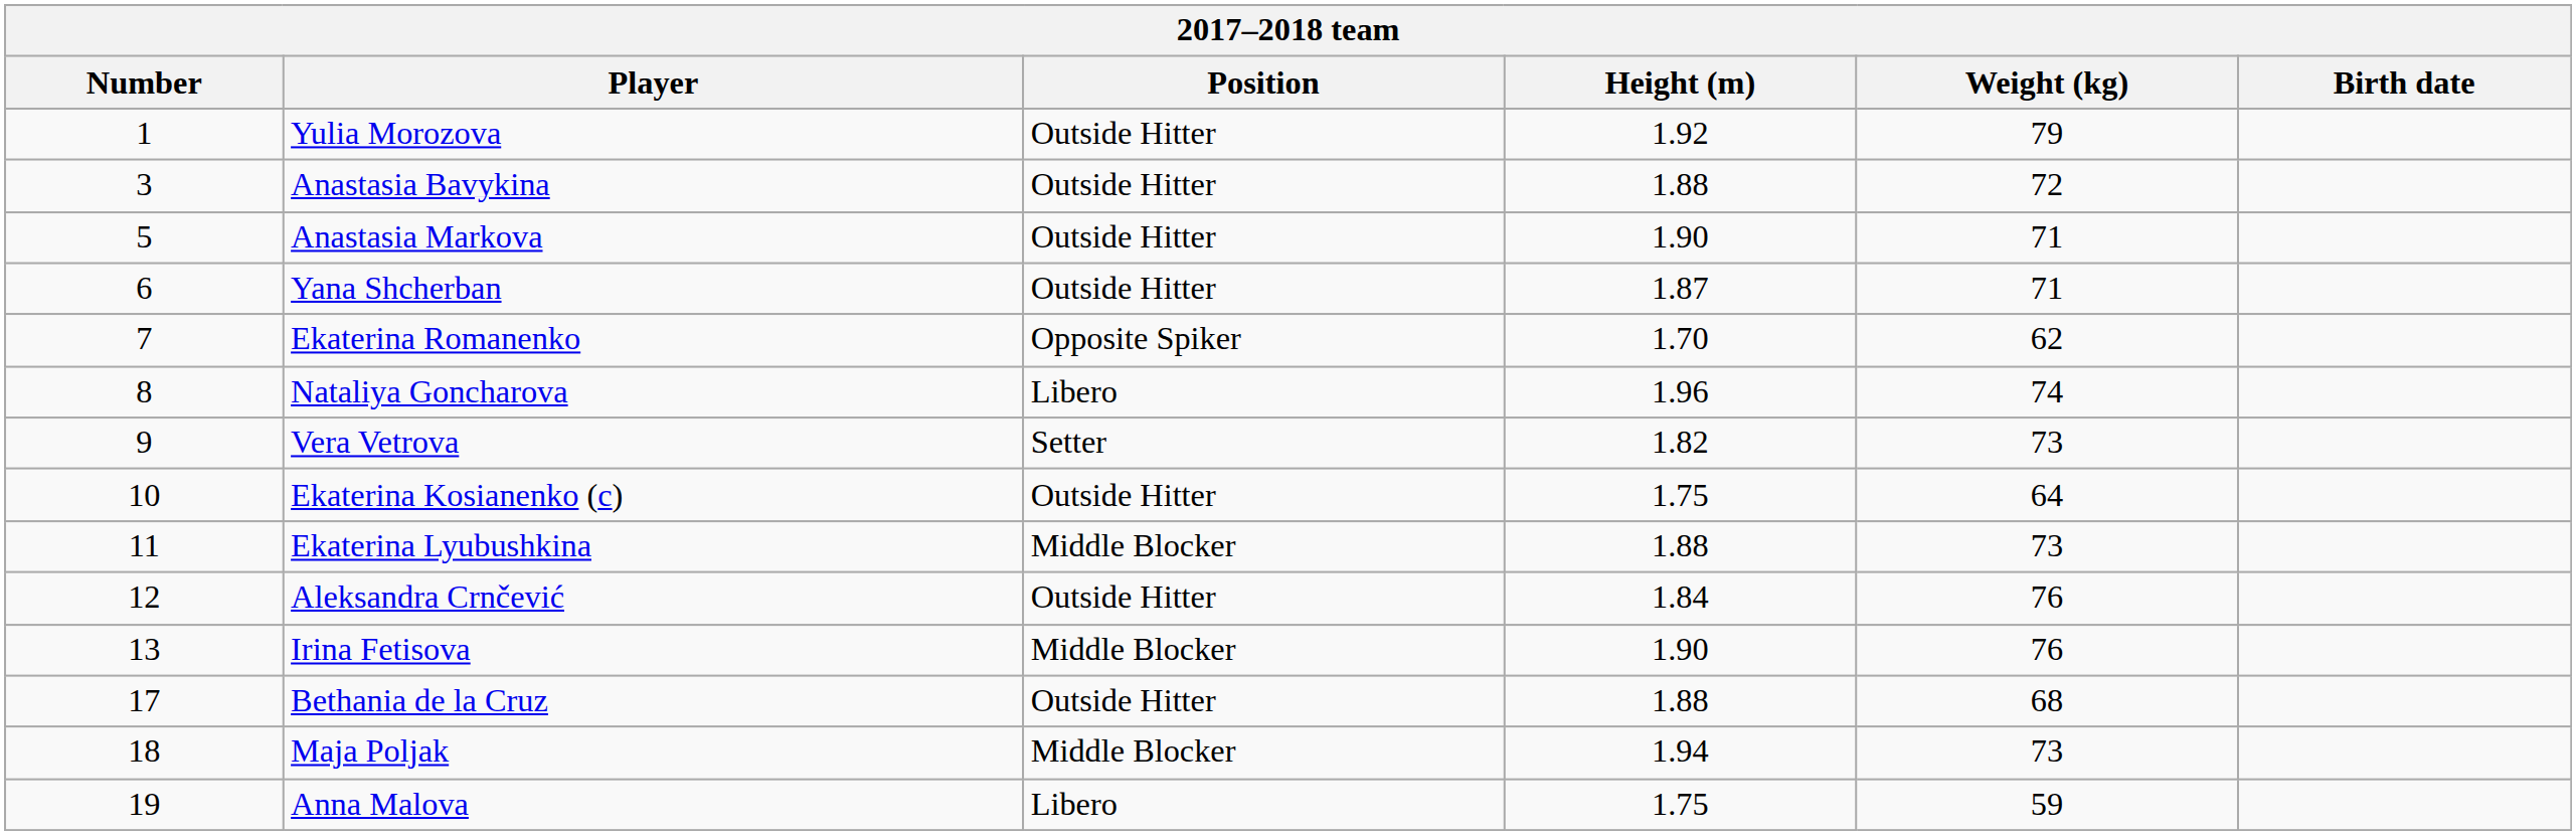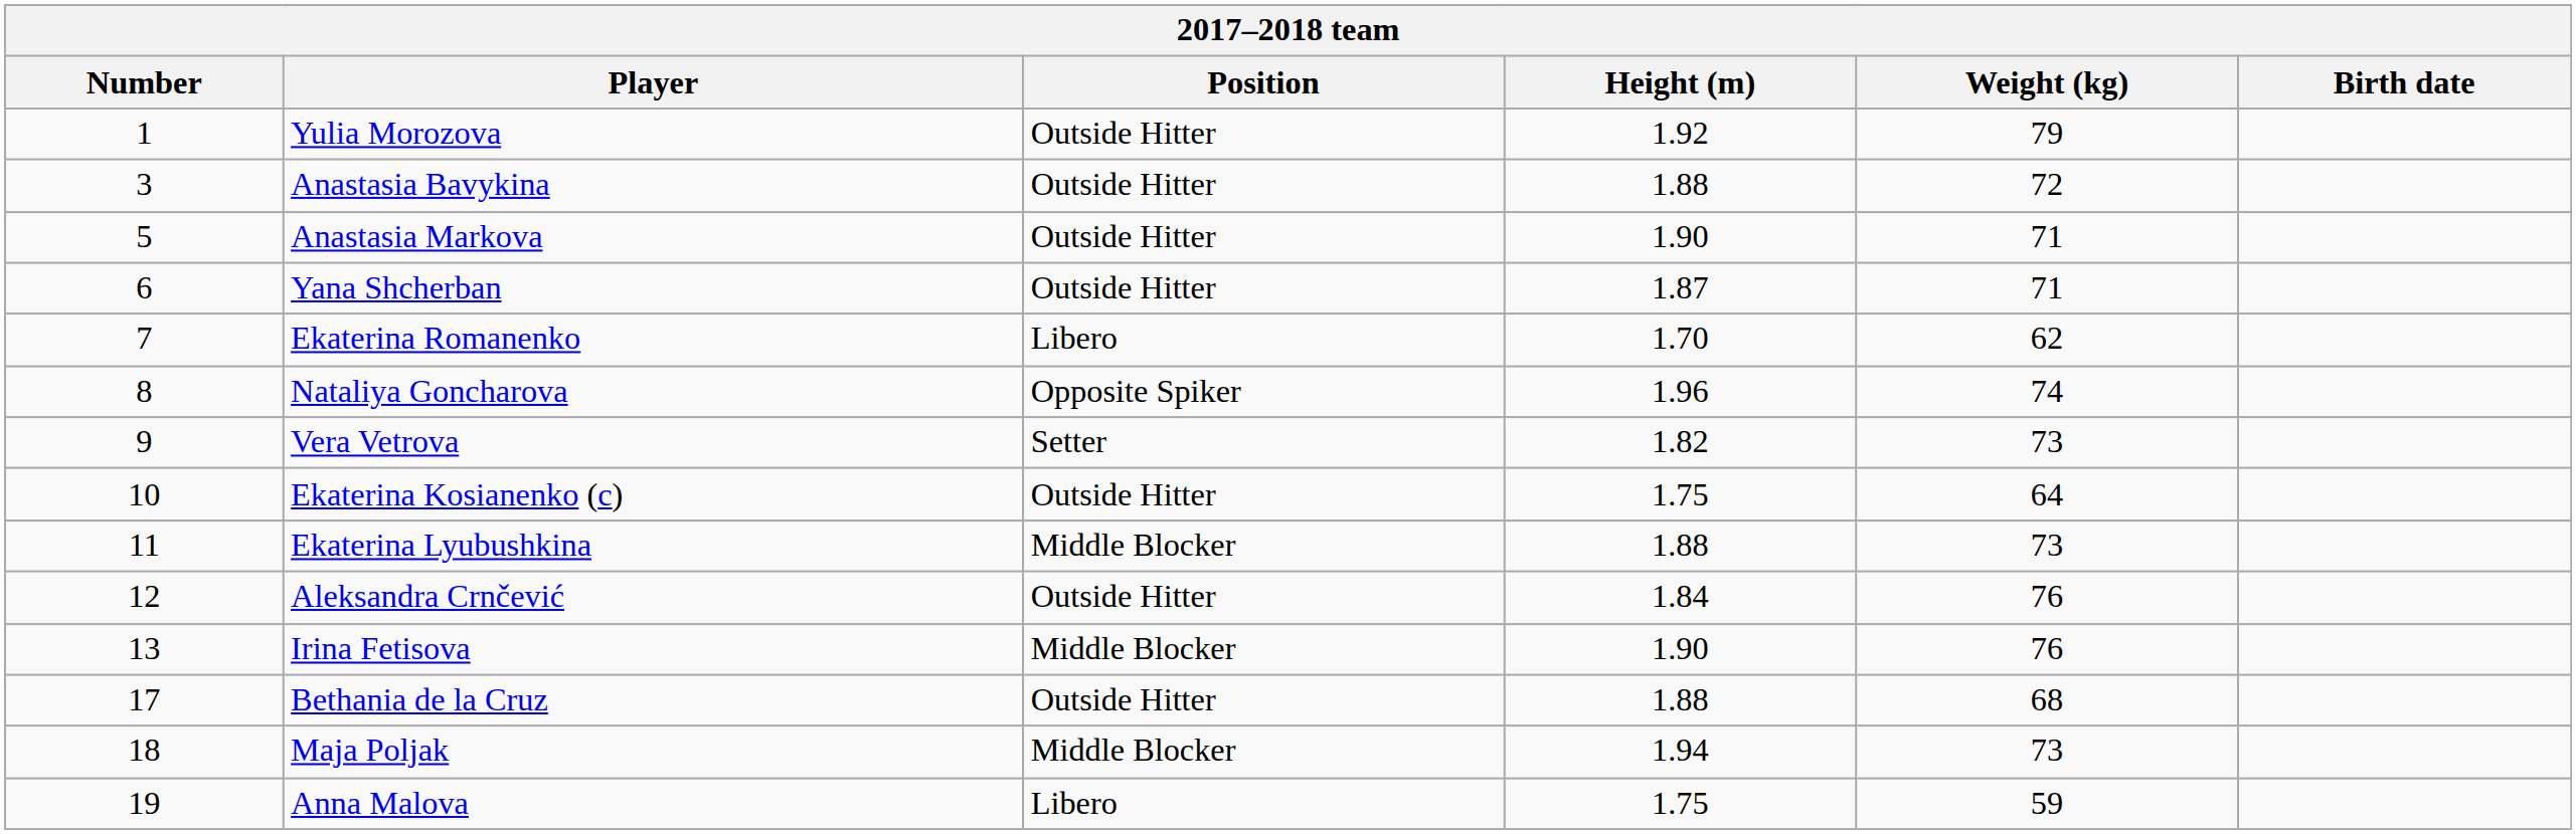 <table class="wikitable collapsible collapsed" style="width:100%;">
 <tr>
 <th colspan=6><strong>2017–2018 team</strong></th>
 </tr>
 <tr>
 <th>Number</th>
 <th>Player</th>
 <th>Position</th>
 <th>Height (m)</th>
 <th>Weight (kg)</th>
 <th>Birth date</th>
 </tr>
 <tr>
 <td align=center>1</td>
 <td> <a href='#'>Yulia Morozova</a></td>
 <td>Outside Hitter</td>
 <td align=center>1.92</td>
 <td align=center>79</td>
 <td></td>
 </tr>
 <tr>
 <td align=center>3</td>
 <td> <a href='#'>Anastasia Bavykina</a></td>
 <td>Outside Hitter</td>
 <td align=center>1.88</td>
 <td align=center>72</td>
 <td></td>
 </tr>
 <tr>
 <td align=center>5</td>
 <td> <a href='#'>Anastasia Markova</a></td>
 <td>Outside Hitter</td>
 <td align=center>1.90</td>
 <td align=center>71</td>
 <td></td>
 </tr>
 <tr>
 <td align=center>6</td>
 <td> <a href='#'>Yana Shcherban</a></td>
 <td>Outside Hitter</td>
 <td align=center>1.87</td>
 <td align=center>71</td>
 <td></td>
 </tr>
 <tr>
 <td align=center>7</td>
 <td> <a href='#'>Ekaterina Romanenko</a></td>
-<td>Opposite Spiker</td>
+<td>Libero</td>
 <td align=center>1.70</td>
 <td align=center>62</td>
 <td></td>
 </tr>
 <tr>
 <td align=center>8</td>
 <td> <a href='#'>Nataliya Goncharova</a></td>
-<td>Libero</td>
+<td>Opposite Spiker</td>
 <td align=center>1.96</td>
 <td align=center>74</td>
 <td></td>
 </tr>
 <tr>
 <td align=center>9</td>
 <td> <a href='#'>Vera Vetrova</a></td>
 <td>Setter</td>
 <td align=center>1.82</td>
 <td align=center>73</td>
 <td></td>
 </tr>
 <tr>
 <td align=center>10</td>
 <td> <a href='#'>Ekaterina Kosianenko</a>  (<a href='#'>c</a>)</td>
 <td>Outside Hitter</td>
 <td align=center>1.75</td>
 <td align=center>64</td>
 <td></td>
 </tr>
 <tr>
 <td align=center>11</td>
 <td> <a href='#'>Ekaterina Lyubushkina</a></td>
 <td>Middle Blocker</td>
 <td align=center>1.88</td>
 <td align=center>73</td>
 <td></td>
 </tr>
 <tr>
 <td align=center>12</td>
 <td> <a href='#'>Aleksandra Crnčević</a></td>
 <td>Outside Hitter</td>
 <td align=center>1.84</td>
 <td align=center>76</td>
 <td></td>
 </tr>
 <tr>
 <td align=center>13</td>
 <td> <a href='#'>Irina Fetisova</a></td>
 <td>Middle Blocker</td>
 <td align=center>1.90</td>
 <td align=center>76</td>
 <td></td>
 </tr>
 <tr>
 <td align=center>17</td>
 <td> <a href='#'>Bethania de la Cruz</a></td>
 <td>Outside Hitter</td>
 <td align=center>1.88</td>
 <td align=center>68</td>
 <td></td>
 </tr>
 <tr>
 <td align=center>18</td>
 <td> <a href='#'>Maja Poljak</a></td>
 <td>Middle Blocker</td>
 <td align=center>1.94</td>
 <td align=center>73</td>
 <td></td>
 </tr>
 <tr>
 <td align=center>19</td>
 <td> <a href='#'>Anna Malova</a></td>
 <td>Libero</td>
 <td align=center>1.75</td>
 <td align=center>59</td>
 <td></td>
 </tr>
 </table>
